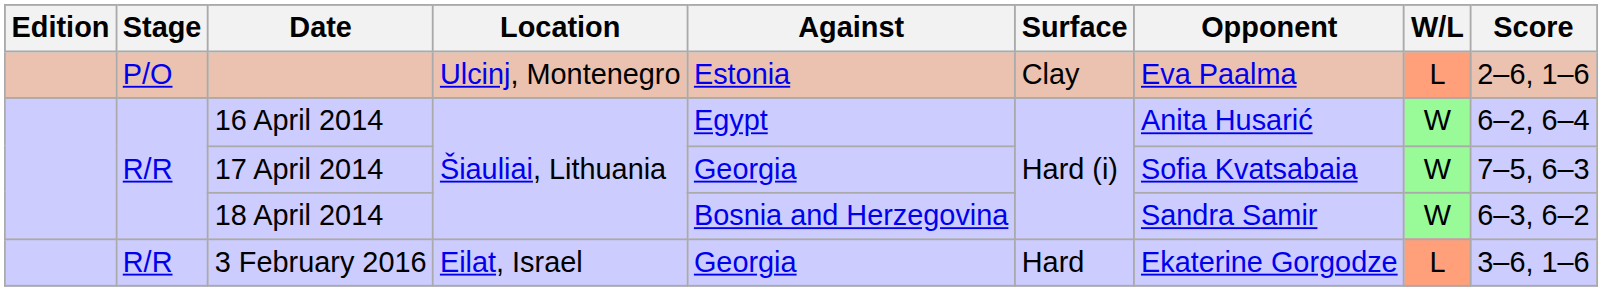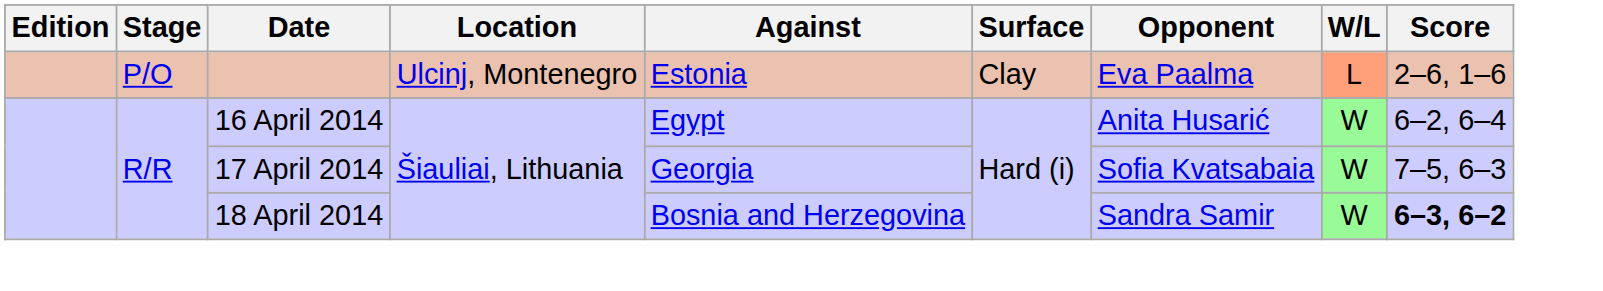 <table class=wikitable style=font-size:97%>
 <tr>
 <th>Edition</th>
 <th>Stage</th>
 <th>Date</th>
 <th>Location</th>
 <th>Against</th>
 <th>Surface</th>
 <th>Opponent</th>
 <th>W/L</th>
 <th>Score</th>
 </tr>
 <tr bgcolor="#EBC2AF">
 <td rowspan="1"></td>
 <td rowspan="1"><a href='#'>P/O</a></td>
 <td></td>
 <td rowspan="1"><a href='#'>Ulcinj</a>, Montenegro</td>
 <td> <a href='#'>Estonia</a></td>
 <td rowspan="1">Clay</td>
 <td><a href='#'>Eva Paalma</a></td>
 <td style="text-align:center; background:#ffa07a;">L</td>
 <td>2–6, 1–6</td>
 </tr>
 <tr style="background:#ccf;">
 <td rowspan="3"></td>
 <td rowspan="3"><a href='#'>R/R</a></td>
 <td>16 April 2014</td>
 <td rowspan="3"><a href='#'>Šiauliai</a>, Lithuania</td>
 <td> <a href='#'>Egypt</a></td>
 <td rowspan="3">Hard (i)</td>
 <td><a href='#'>Anita Husarić</a></td>
 <td align=center bgcolor=98fb98>W</td>
 <td>6–2, 6–4</td>
 </tr>
 <tr style="background:#ccf;">
 <td>17 April 2014</td>
 <td> <a href='#'>Georgia</a></td>
 <td><a href='#'>Sofia Kvatsabaia</a></td>
 <td align=center bgcolor=98fb98>W</td>
 <td>7–5, 6–3</td>
 </tr>
 <tr style="background:#ccf;">
 <td>18 April 2014</td>
 <td> <a href='#'>Bosnia and Herzegovina</a></td>
 <td><a href='#'>Sandra Samir</a></td>
 <td align=center bgcolor=98fb98>W</td>
-<td>6–3, 6–2</td>
-</tr>
-<tr style="background:#ccf;">
-<td rowspan="1"></td>
-<td rowspan="1"><a href='#'>R/R</a></td>
-<td>3 February 2016</td>
-<td rowspan="1"><a href='#'>Eilat</a>, Israel</td>
-<td> <a href='#'>Georgia</a></td>
-<td rowspan="1">Hard</td>
-<td><a href='#'>Ekaterine Gorgodze</a></td>
-<td style="text-align:center; background:#ffa07a;">L</td>
-<td>3–6, 1–6</td>
+<td><strong>6–3, 6–2</strong></td>
 </tr>
 </table>
